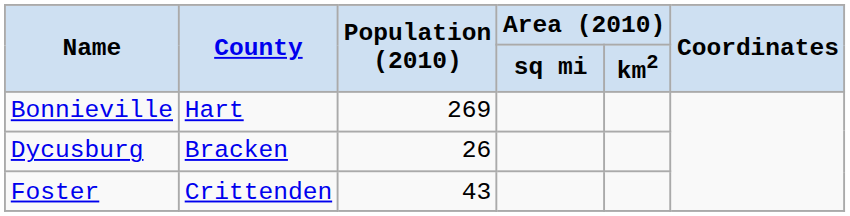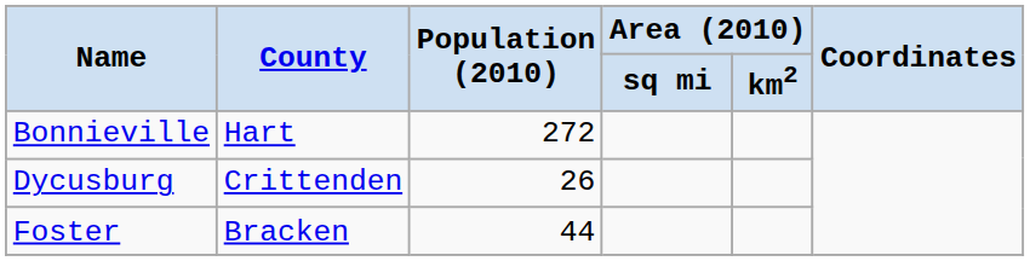 <table class="wikitable sortable">
 <tr>
 <th style="background-color:#CEE0F2;" rowspan=2>Name</th>
 <th style="background-color:#CEE0F2;" rowspan=2><a href='#'>County</a></th>
 <th numbers style="background-color:#CEE0F2;" rowspan=2>Population<br>(2010)</th>
 <th style="background-color:#CEE0F2;" colspan=2>Area (2010)</th>
 <th style="background-color:#CEE0F2;" rowspan=2>Coordinates</th>
 </tr>
 <tr>
 <th style="background-color:#CEE0F2;">sq mi</th>
 <th style="background-color:#CEE0F2;">km<sup>2</sup></th>
 </tr>
 <tr>
 <td><a href='#'>Bonnieville</a></td>
 <td><a href='#'>Hart</a></td>
-<td align=right>269</td>
+<td align=right>272</td>
 <td></td>
 <td></td>
 </tr>
 <tr>
 <td><a href='#'>Dycusburg</a></td>
-<td><a href='#'>Bracken</a></td>
+<td><a href='#'>Crittenden</a></td>
 <td align=right>26</td>
 <td></td>
 <td></td>
 </tr>
 <tr>
 <td><a href='#'>Foster</a></td>
-<td><a href='#'>Crittenden</a></td>
-<td align=right>43</td>
+<td><a href='#'>Bracken</a></td>
+<td align=right>44</td>
 <td></td>
 <td></td>
 </tr>
 </table>
